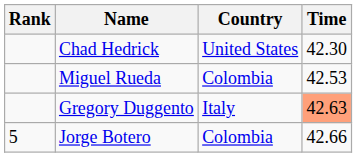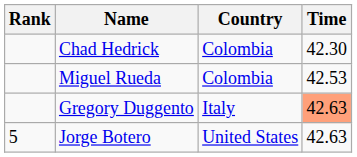 <table class="wikitable" style="font-size:95%" style="text-align:center; width:35em;">
 <tr>
 <th>Rank</th>
 <th>Name</th>
 <th>Country</th>
 <th>Time</th>
 </tr>
 <tr>
 <td></td>
 <td align=left><a href='#'>Chad Hedrick</a></td>
-<td align="left"> <a href='#'>United States</a></td>
+<td align="left"> <a href='#'>Colombia</a></td>
 <td>42.30</td>
 </tr>
 <tr>
 <td></td>
 <td align=left><a href='#'>Miguel Rueda</a></td>
 <td align="left"> <a href='#'>Colombia</a></td>
 <td>42.53</td>
 </tr>
 <tr>
 <td></td>
 <td align=left><a href='#'>Gregory Duggento</a></td>
 <td align="left"> <a href='#'>Italy</a></td>
 <td style="background: lightsalmon;">42.63</td>
 </tr>
 <tr>
 <td>5</td>
 <td align=left><a href='#'>Jorge Botero</a></td>
-<td align="left"> <a href='#'>Colombia</a></td>
-<td>42.66</td>
+<td align="left"> <a href='#'>United States</a></td>
+<td>42.63</td>
 </tr>
 </table>
